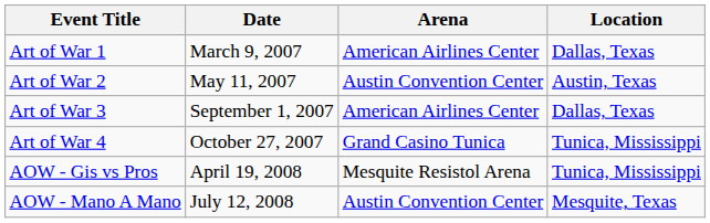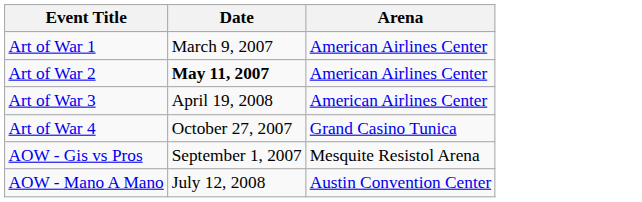 <table class="wikitable">
 <tr>
 <th>Event Title</th>
 <th>Date</th>
 <th>Arena</th>
-<th>Location</th>
 </tr>
 <tr>
 <td><a href='#'>Art of War 1</a></td>
 <td>March 9, 2007</td>
 <td><a href='#'>American Airlines Center</a></td>
-<td><a href='#'>Dallas, Texas</a></td>
 </tr>
 <tr>
 <td><a href='#'>Art of War 2</a></td>
-<td>May 11, 2007</td>
-<td><a href='#'>Austin Convention Center</a></td>
-<td><a href='#'>Austin, Texas</a></td>
+<td><strong>May 11, 2007</strong></td>
+<td><a href='#'>American Airlines Center</a></td>
 </tr>
 <tr>
 <td><a href='#'>Art of War 3</a></td>
-<td>September 1, 2007</td>
+<td>April 19, 2008</td>
 <td><a href='#'>American Airlines Center</a></td>
-<td><a href='#'>Dallas, Texas</a></td>
 </tr>
 <tr>
 <td><a href='#'>Art of War 4</a></td>
 <td>October 27, 2007</td>
 <td><a href='#'>Grand Casino Tunica</a></td>
-<td><a href='#'>Tunica, Mississippi</a></td>
 </tr>
 <tr>
 <td><a href='#'>AOW - Gis vs Pros</a></td>
-<td>April 19, 2008</td>
+<td>September 1, 2007</td>
 <td>Mesquite Resistol Arena</td>
-<td><a href='#'>Tunica, Mississippi</a></td>
 </tr>
 <tr>
 <td><a href='#'>AOW - Mano A Mano</a></td>
 <td>July 12, 2008</td>
 <td><a href='#'>Austin Convention Center</a></td>
-<td><a href='#'>Mesquite, Texas</a></td>
 </tr>
 </table>
